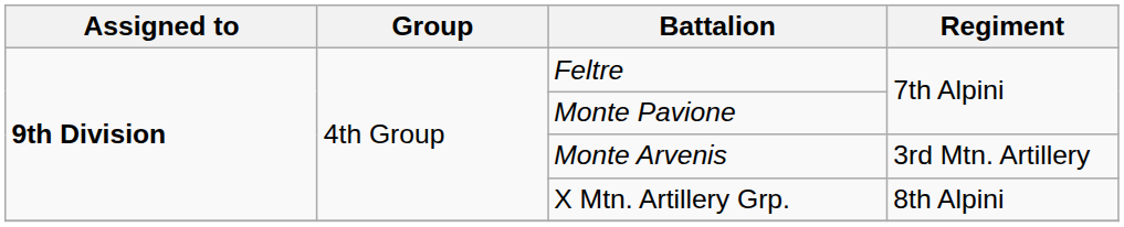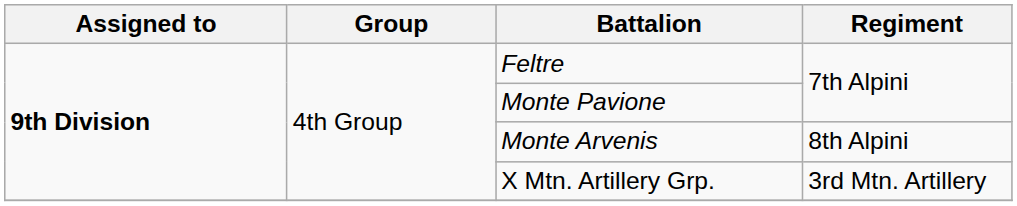 <table class="wikitable">
 <tr>
 <th>Assigned to</th>
 <th>Group</th>
 <th>Battalion</th>
 <th>Regiment</th>
 </tr>
 <tr>
 <td rowspan="4" colspan="1" style="text-align: left; width: 11em;"><strong>9th Division</strong></td>
 <td rowspan="4" colspan="1" style="text-align: left; width: 8em;">4th Group</td>
 <td rowspan="1" colspan="1" style="text-align: left; width: 12em;"> <em>Feltre</em></td>
 <td rowspan="2" colspan="1" style="text-align: left; width: 8em;">7th Alpini</td>
 </tr>
 <tr>
 <td rowspan="1" colspan="1" style="text-align: left;"> <em>Monte Pavione</em></td>
 </tr>
 <tr>
 <td rowspan="1" colspan="1" style="text-align: left;"> <em>Monte Arvenis</em></td>
-<td rowspan="1" colspan="1" style="text-align: left;">3rd Mtn. Artillery</td>
+<td rowspan="1" colspan="1" style="text-align: left;">8th Alpini</td>
 </tr>
 <tr>
 <td rowspan="1" colspan="1" style="text-align: left;"> X Mtn. Artillery Grp.</td>
-<td rowspan="1" colspan="1" style="text-align: left;">8th Alpini</td>
+<td rowspan="1" colspan="1" style="text-align: left;">3rd Mtn. Artillery</td>
 </tr>
 <tr>
 </tr>
 </table>
